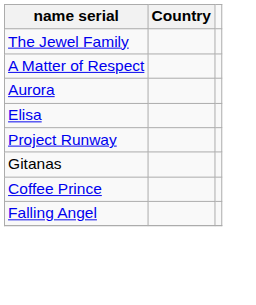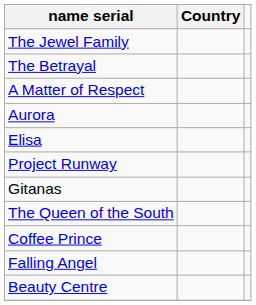 <table class="wikitable">
 <tr>
 <th>name serial</th>
 <th>Country</th>
 </tr>
 <tr>
 <td><a href='#'>The Jewel Family</a></td>
+<td></td>
+<td></td>
+</tr>
+<tr>
+<td><a href='#'>The Betrayal</a></td>
 <td></td>
 <td></td>
 </tr>
 <tr>
 <td><a href='#'>A Matter of Respect</a></td>
 <td></td>
 <td></td>
 </tr>
 <tr>
 <td><a href='#'>Aurora</a></td>
 <td></td>
 <td></td>
 </tr>
 <tr>
 <td><a href='#'>Elisa</a></td>
 <td></td>
 <td></td>
 </tr>
 <tr>
 <td><a href='#'>Project Runway</a></td>
 <td></td>
 <td></td>
 </tr>
 <tr>
 <td>Gitanas</td>
 <td></td>
 <td></td>
 </tr>
 <tr>
+<td><a href='#'>The Queen of the South</a></td>
+<td></td>
+<td></td>
+</tr>
+<tr>
 <td><a href='#'>Coffee Prince</a></td>
 <td></td>
 <td></td>
 </tr>
 <tr>
 <td><a href='#'>Falling Angel</a></td>
 <td></td>
 <td></td>
 </tr>
 <tr>
+<td><a href='#'>Beauty Centre</a></td>
+<td></td>
+<td></td>
+</tr>
+<tr>
 </tr>
 </table>
